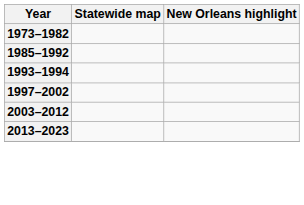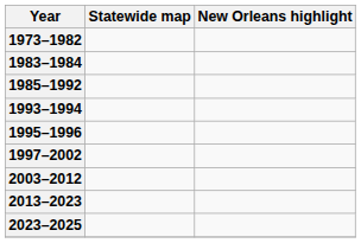 <table class=wikitable>
 <tr>
 <th>Year</th>
 <th>Statewide map</th>
 <th>New Orleans highlight</th>
 </tr>
 <tr>
 <th>1973–1982</th>
 <td></td>
 <td></td>
 </tr>
 <tr>
+<th>1983–1984</th>
+<td></td>
+<td></td>
+</tr>
+<tr>
 <th>1985–1992</th>
 <td></td>
 <td></td>
 </tr>
 <tr>
 <th>1993–1994</th>
+<td></td>
+<td></td>
+</tr>
+<tr>
+<th>1995–1996</th>
 <td></td>
 <td></td>
 </tr>
 <tr>
 <th>1997–2002</th>
 <td></td>
 <td></td>
 </tr>
 <tr>
 <th>2003–2012</th>
 <td></td>
 <td></td>
 </tr>
 <tr>
 <th>2013–2023</th>
 <td></td>
 <td></td>
 </tr>
 <tr>
+<th>2023–2025</th>
+<td></td>
+<td></td>
+</tr>
+<tr>
 </tr>
 </table>
